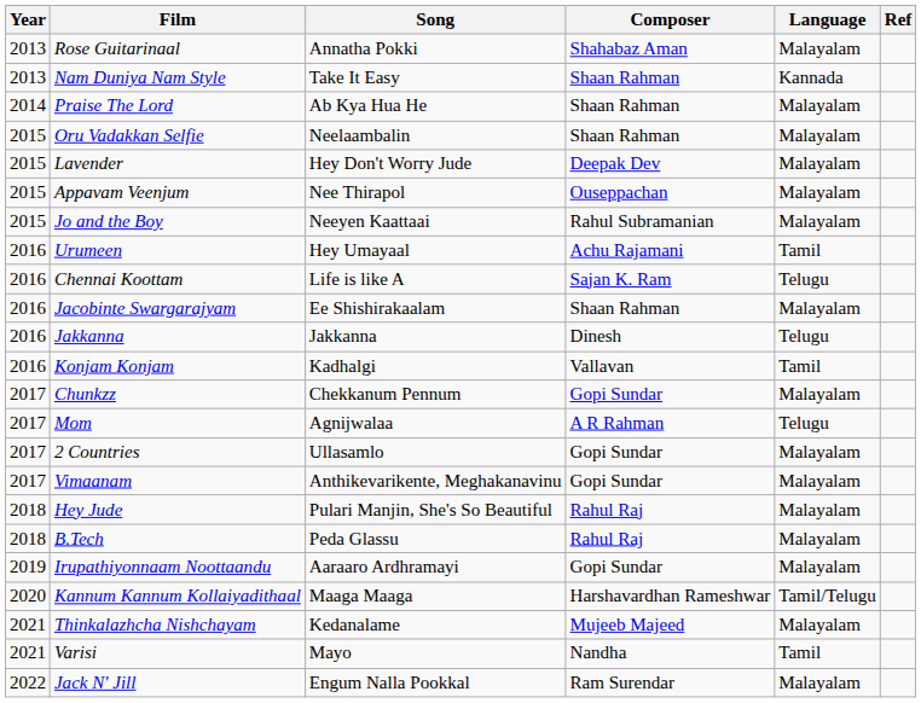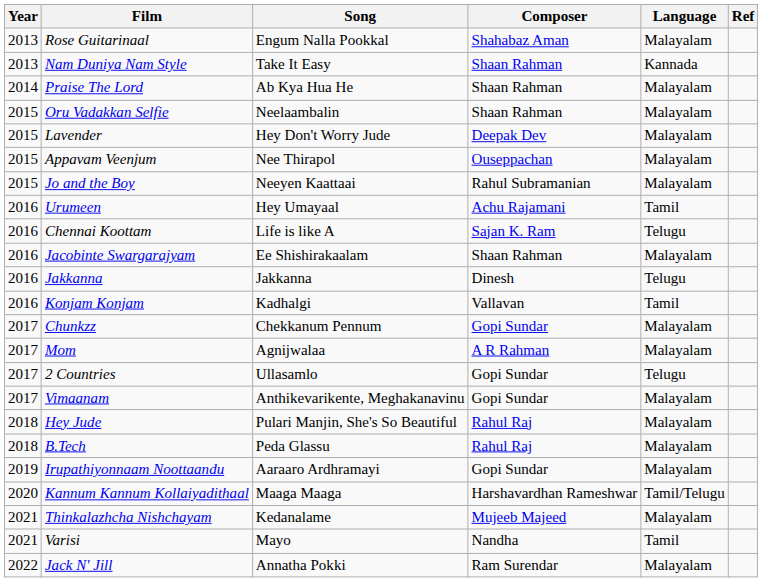 <table class = "sortable wikitable">
 <tr>
 <th>Year</th>
 <th>Film</th>
 <th>Song</th>
 <th>Composer</th>
 <th>Language</th>
 <th>Ref</th>
 </tr>
 <tr>
 <td>2013</td>
 <td><em>Rose Guitarinaal</em></td>
-<td>Annatha Pokki</td>
+<td>Engum Nalla Pookkal</td>
 <td><a href='#'>Shahabaz Aman</a></td>
 <td>Malayalam</td>
 <td></td>
 </tr>
 <tr>
 <td>2013</td>
 <td><em><a href='#'>Nam Duniya Nam Style</a></em></td>
 <td>Take It Easy</td>
 <td><a href='#'>Shaan Rahman</a></td>
 <td>Kannada</td>
 <td></td>
 </tr>
 <tr>
 <td>2014</td>
 <td><a href='#'><em>Praise The Lord</em></a></td>
 <td>Ab Kya Hua He</td>
 <td>Shaan Rahman</td>
 <td>Malayalam</td>
 <td></td>
 </tr>
 <tr>
 <td>2015</td>
 <td><em><a href='#'>Oru Vadakkan Selfie</a></em></td>
 <td>Neelaambalin</td>
 <td>Shaan Rahman</td>
 <td>Malayalam</td>
 <td></td>
 </tr>
 <tr>
 <td>2015</td>
 <td><em>Lavender</em></td>
 <td>Hey Don't Worry Jude</td>
 <td><a href='#'>Deepak Dev</a></td>
 <td>Malayalam</td>
 <td></td>
 </tr>
 <tr>
 <td>2015</td>
 <td><em>Appavam Veenjum</em></td>
 <td>Nee Thirapol</td>
 <td><a href='#'>Ouseppachan</a></td>
 <td>Malayalam</td>
 <td></td>
 </tr>
 <tr>
 <td>2015</td>
 <td><em><a href='#'>Jo and the Boy</a></em></td>
 <td>Neeyen Kaattaai</td>
 <td>Rahul Subramanian</td>
 <td>Malayalam</td>
 <td></td>
 </tr>
 <tr>
 <td>2016</td>
 <td><em><a href='#'>Urumeen</a></em></td>
 <td>Hey Umayaal</td>
 <td><a href='#'>Achu Rajamani</a></td>
 <td>Tamil</td>
 <td></td>
 </tr>
 <tr>
 <td>2016</td>
 <td><em>Chennai Koottam</em></td>
 <td>Life is like A</td>
 <td><a href='#'>Sajan K. Ram</a></td>
 <td>Telugu</td>
 <td></td>
 </tr>
 <tr>
 <td>2016</td>
 <td><em><a href='#'>Jacobinte Swargarajyam</a></em></td>
 <td>Ee Shishirakaalam</td>
 <td>Shaan Rahman</td>
 <td>Malayalam</td>
 <td></td>
 </tr>
 <tr>
 <td>2016</td>
 <td><em><a href='#'>Jakkanna</a></em></td>
 <td>Jakkanna</td>
 <td>Dinesh</td>
 <td>Telugu</td>
 <td></td>
 </tr>
 <tr>
 <td>2016</td>
 <td><em><a href='#'>Konjam Konjam</a></em></td>
 <td>Kadhalgi</td>
 <td>Vallavan</td>
 <td>Tamil</td>
 <td></td>
 </tr>
 <tr>
 <td>2017</td>
 <td><em><a href='#'>Chunkzz</a></em></td>
 <td>Chekkanum Pennum</td>
 <td><a href='#'>Gopi Sundar</a></td>
 <td>Malayalam</td>
 <td></td>
 </tr>
 <tr>
 <td>2017</td>
 <td><a href='#'><em>Mom</em></a></td>
 <td>Agnijwalaa</td>
 <td><a href='#'>A R Rahman</a></td>
-<td>Telugu</td>
+<td>Malayalam</td>
 <td></td>
 </tr>
 <tr>
 <td>2017</td>
 <td><em>2 Countries</em></td>
 <td>Ullasamlo</td>
 <td>Gopi Sundar</td>
-<td>Malayalam</td>
+<td>Telugu</td>
 <td></td>
 </tr>
 <tr>
 <td>2017</td>
 <td><em><a href='#'>Vimaanam</a></em></td>
 <td>Anthikevarikente, Meghakanavinu</td>
 <td>Gopi Sundar</td>
 <td>Malayalam</td>
 <td></td>
 </tr>
 <tr>
 <td>2018</td>
 <td><a href='#'><em>Hey Jude</em></a></td>
 <td>Pulari Manjin, She's So Beautiful</td>
 <td><a href='#'>Rahul Raj</a></td>
 <td>Malayalam</td>
 <td></td>
 </tr>
 <tr>
 <td>2018</td>
 <td><a href='#'><em>B.Tech</em></a></td>
 <td>Peda Glassu</td>
 <td><a href='#'>Rahul Raj</a></td>
 <td>Malayalam</td>
 <td></td>
 </tr>
 <tr>
 <td>2019</td>
 <td><em><a href='#'>Irupathiyonnaam Noottaandu</a></em></td>
 <td>Aaraaro Ardhramayi</td>
 <td>Gopi Sundar</td>
 <td>Malayalam</td>
 <td></td>
 </tr>
 <tr>
 <td>2020</td>
 <td><em><a href='#'>Kannum Kannum Kollaiyadithaal</a></em></td>
 <td>Maaga Maaga</td>
 <td>Harshavardhan Rameshwar</td>
 <td>Tamil/Telugu</td>
 <td></td>
 </tr>
 <tr>
 <td>2021</td>
 <td><em><a href='#'>Thinkalazhcha Nishchayam</a></em></td>
 <td>Kedanalame</td>
 <td><a href='#'>Mujeeb Majeed</a></td>
 <td>Malayalam</td>
 <td></td>
 </tr>
 <tr>
 <td>2021</td>
 <td><em>Varisi</em></td>
 <td>Mayo</td>
 <td>Nandha</td>
 <td>Tamil</td>
 <td></td>
 </tr>
 <tr>
 <td>2022</td>
 <td><em><a href='#'>Jack N' Jill</a></em></td>
-<td>Engum Nalla Pookkal</td>
+<td>Annatha Pokki</td>
 <td>Ram Surendar</td>
 <td>Malayalam</td>
 <td></td>
 </tr>
 </table>
